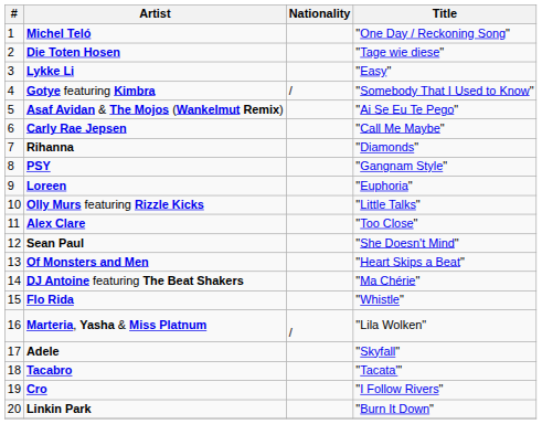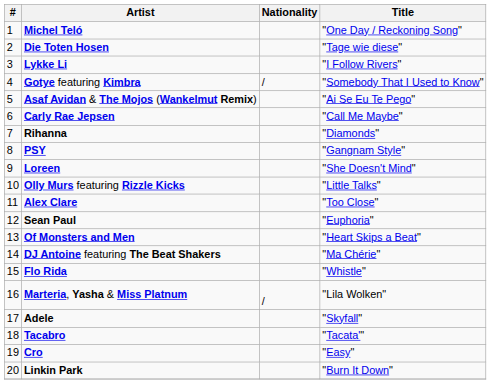 <table class="wikitable sortable">
 <tr>
 <th>#</th>
 <th>Artist</th>
 <th>Nationality</th>
 <th>Title</th>
 </tr>
 <tr>
 <td>1</td>
 <td><strong><a href='#'>Michel Teló</a></strong></td>
 <td></td>
 <td>"<a href='#'>One Day / Reckoning Song</a>"</td>
 </tr>
 <tr>
 <td>2</td>
 <td><strong><a href='#'>Die Toten Hosen</a></strong></td>
 <td></td>
 <td>"<a href='#'>Tage wie diese</a>"</td>
 </tr>
 <tr>
 <td>3</td>
 <td><strong><a href='#'>Lykke Li</a></strong></td>
 <td></td>
-<td>"<a href='#'>Easy</a>"</td>
+<td>"<a href='#'>I Follow Rivers</a>"</td>
 </tr>
 <tr>
 <td>4</td>
 <td><strong><a href='#'>Gotye</a></strong> featuring <strong><a href='#'>Kimbra</a></strong></td>
 <td>/<br></td>
 <td>"<a href='#'>Somebody That I Used to Know</a>"</td>
 </tr>
 <tr>
 <td>5</td>
 <td><strong><a href='#'>Asaf Avidan</a></strong> & <strong><a href='#'>The Mojos</a></strong> (<strong><a href='#'>Wankelmut</a> Remix</strong>)</td>
 <td><br></td>
 <td>"<a href='#'>Ai Se Eu Te Pego</a>"</td>
 </tr>
 <tr>
 <td>6</td>
 <td><strong><a href='#'>Carly Rae Jepsen</a></strong></td>
 <td></td>
 <td>"<a href='#'>Call Me Maybe</a>"</td>
 </tr>
 <tr>
 <td>7</td>
 <td><strong>Rihanna</strong></td>
 <td></td>
 <td>"<a href='#'>Diamonds</a>"</td>
 </tr>
 <tr>
 <td>8</td>
 <td><strong><a href='#'>PSY</a></strong></td>
 <td></td>
 <td>"<a href='#'>Gangnam Style</a>"</td>
 </tr>
 <tr>
 <td>9</td>
 <td><strong><a href='#'>Loreen</a></strong></td>
 <td></td>
-<td>"<a href='#'>Euphoria</a>"</td>
+<td>"<a href='#'>She Doesn't Mind</a>"</td>
 </tr>
 <tr>
 <td>10</td>
 <td><strong><a href='#'>Olly Murs</a></strong> featuring <strong><a href='#'>Rizzle Kicks</a></strong></td>
 <td></td>
 <td>"<a href='#'>Little Talks</a>"</td>
 </tr>
 <tr>
 <td>11</td>
 <td><strong><a href='#'>Alex Clare</a></strong></td>
 <td></td>
 <td>"<a href='#'>Too Close</a>"</td>
 </tr>
 <tr>
 <td>12</td>
 <td><strong>Sean Paul</strong></td>
 <td></td>
-<td>"<a href='#'>She Doesn't Mind</a>"</td>
+<td>"<a href='#'>Euphoria</a>"</td>
 </tr>
 <tr>
 <td>13</td>
 <td><strong><a href='#'>Of Monsters and Men</a></strong></td>
 <td></td>
 <td>"<a href='#'>Heart Skips a Beat</a>"</td>
 </tr>
 <tr>
 <td>14</td>
 <td><strong><a href='#'>DJ Antoine</a></strong> featuring <strong>The Beat Shakers</strong></td>
 <td><br></td>
 <td>"<a href='#'>Ma Chérie</a>"</td>
 </tr>
 <tr>
 <td>15</td>
 <td><strong><a href='#'>Flo Rida</a></strong></td>
 <td></td>
 <td>"<a href='#'>Whistle</a>"</td>
 </tr>
 <tr>
 <td>16</td>
 <td><strong><a href='#'>Marteria</a></strong>, <strong>Yasha</strong> & <strong><a href='#'>Miss Platnum</a></strong></td>
 <td><br>/</td>
 <td>"Lila Wolken"</td>
 </tr>
 <tr>
 <td>17</td>
 <td><strong>Adele</strong></td>
 <td></td>
 <td>"<a href='#'>Skyfall</a>"</td>
 </tr>
 <tr>
 <td>18</td>
 <td><strong><a href='#'>Tacabro</a></strong></td>
 <td></td>
 <td>"<a href='#'>Tacata'</a>"</td>
 </tr>
 <tr>
 <td>19</td>
 <td><strong><a href='#'>Cro</a></strong></td>
 <td></td>
-<td>"<a href='#'>I Follow Rivers</a>"</td>
+<td>"<a href='#'>Easy</a>"</td>
 </tr>
 <tr>
 <td>20</td>
 <td><strong>Linkin Park</strong></td>
 <td></td>
 <td>"<a href='#'>Burn It Down</a>"</td>
 </tr>
 <tr>
 </tr>
 </table>
